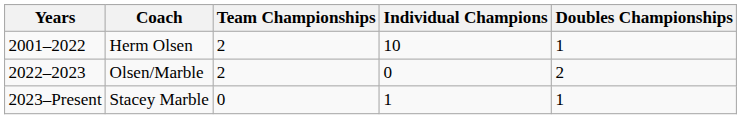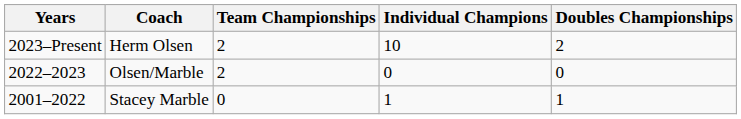 <table class="wikitable">
 <tr>
 <th>Years</th>
 <th>Coach</th>
 <th>Team Championships</th>
 <th>Individual Champions</th>
 <th>Doubles Championships</th>
 </tr>
 <tr>
-<td>2001–2022</td>
+<td>2023–Present</td>
 <td>Herm Olsen</td>
 <td>2</td>
 <td>10</td>
-<td>1</td>
+<td>2</td>
 </tr>
 <tr>
 <td>2022–2023</td>
 <td>Olsen/Marble</td>
 <td>2</td>
 <td>0</td>
-<td>2</td>
+<td>0</td>
 </tr>
 <tr>
-<td>2023–Present</td>
+<td>2001–2022</td>
 <td>Stacey Marble</td>
 <td>0</td>
 <td>1</td>
 <td>1</td>
 </tr>
 </table>
